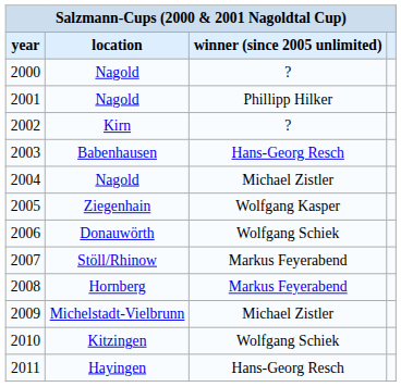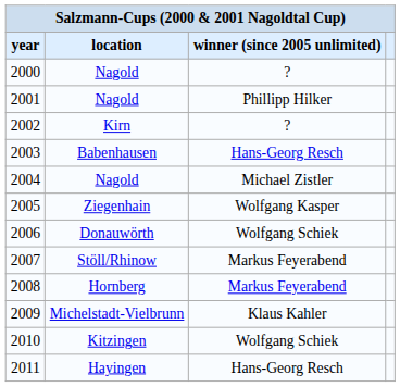 <table align="right" border="2" cellpadding="4" cellspacing="0" style="margin: 1em 0em 1em 0; background: #f9fcff; border: 1px #aaa solid; border-collapse: collapse; font-size: 90%;">
 <tr>
 <th bgcolor="#CCDDEE" colspan="4">Salzmann-Cups (2000 & 2001 Nagoldtal Cup)</th>
 </tr>
 <tr ----- bgcolor="#DDEEFF">
 <th align=center>year</th>
 <th align=center>location</th>
 <th align=center>winner (since 2005 unlimited)</th>
 <td align=center></td>
 </tr>
 <tr>
 <td align=center>2000</td>
 <td align=center><a href='#'>Nagold</a></td>
 <td align=center>?</td>
 <td></td>
 </tr>
 <tr>
 <td align=center>2001</td>
 <td align=center><a href='#'>Nagold</a></td>
 <td align=center>Phillipp Hilker</td>
 <td></td>
 </tr>
 <tr>
 <td align=center>2002</td>
 <td align=center><a href='#'>Kirn</a></td>
 <td align=center>?</td>
 <td></td>
 </tr>
 <tr>
 <td align=center>2003</td>
 <td align=center><a href='#'>Babenhausen</a></td>
 <td align=center><a href='#'>Hans-Georg Resch</a></td>
 <td></td>
 </tr>
 <tr>
 <td align=center>2004</td>
 <td align=center><a href='#'>Nagold</a></td>
 <td align=center>Michael Zistler</td>
 <td></td>
 </tr>
 <tr>
 <td align=center>2005</td>
 <td align=center><a href='#'>Ziegenhain</a></td>
 <td align=center>Wolfgang Kasper</td>
 <td></td>
 </tr>
 <tr>
 <td align=center>2006</td>
 <td align=center><a href='#'>Donauwörth</a></td>
 <td align=center>Wolfgang Schiek</td>
 <td></td>
 </tr>
 <tr>
 <td align=center>2007</td>
 <td align=center><a href='#'>Stöll/Rhinow</a></td>
 <td align=center>Markus Feyerabend</td>
 <td></td>
 </tr>
 <tr>
 <td align=center>2008</td>
 <td align=center><a href='#'>Hornberg</a></td>
 <td align=center><a href='#'>Markus Feyerabend</a></td>
 <td></td>
 </tr>
 <tr>
 <td align=center>2009</td>
 <td align=center><a href='#'>Michelstadt-Vielbrunn</a></td>
-<td align=center>Michael Zistler</td>
+<td align=center>Klaus Kahler</td>
 <td></td>
 </tr>
 <tr>
 <td align=center>2010</td>
 <td align=center><a href='#'>Kitzingen</a></td>
 <td align=center>Wolfgang Schiek</td>
 <td></td>
 </tr>
 <tr>
 <td align=center>2011</td>
 <td align=center><a href='#'>Hayingen</a></td>
 <td align=center>Hans-Georg Resch</td>
 <td></td>
 </tr>
 </table>
